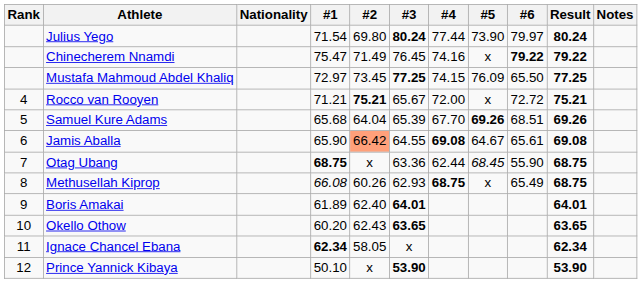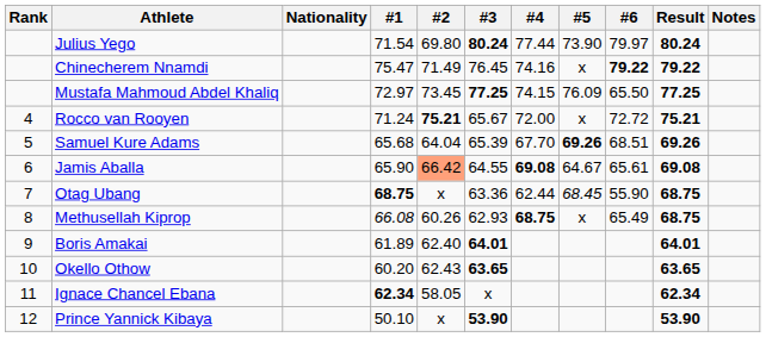 <table class="wikitable sortable" style="text-align:center">
 <tr>
 <th>Rank</th>
 <th>Athlete</th>
 <th>Nationality</th>
 <th>#1</th>
 <th>#2</th>
 <th>#3</th>
 <th>#4</th>
 <th>#5</th>
 <th>#6</th>
 <th>Result</th>
 <th>Notes</th>
 </tr>
 <tr>
 <td></td>
 <td align="left"><a href='#'>Julius Yego</a></td>
 <td align=left></td>
 <td>71.54</td>
 <td>69.80</td>
 <td><strong>80.24</strong></td>
 <td>77.44</td>
 <td>73.90</td>
 <td>79.97</td>
 <td><strong>80.24</strong></td>
 <td></td>
 </tr>
 <tr>
 <td></td>
 <td align="left"><a href='#'>Chinecherem Nnamdi</a></td>
 <td align=left></td>
 <td>75.47</td>
 <td>71.49</td>
 <td>76.45</td>
 <td>74.16</td>
 <td>x</td>
 <td><strong>79.22</strong></td>
 <td><strong>79.22</strong></td>
 <td></td>
 </tr>
 <tr>
 <td></td>
 <td align="left"><a href='#'>Mustafa Mahmoud Abdel Khaliq</a></td>
 <td align=left></td>
 <td>72.97</td>
 <td>73.45</td>
 <td><strong>77.25</strong></td>
 <td>74.15</td>
 <td>76.09</td>
 <td>65.50</td>
 <td><strong>77.25</strong></td>
 <td></td>
 </tr>
 <tr>
 <td>4</td>
 <td align="left"><a href='#'>Rocco van Rooyen</a></td>
 <td align=left></td>
-<td>71.21</td>
+<td>71.24</td>
 <td><strong>75.21</strong></td>
 <td>65.67</td>
 <td>72.00</td>
 <td>x</td>
 <td>72.72</td>
 <td><strong>75.21</strong></td>
 <td></td>
 </tr>
 <tr>
 <td>5</td>
 <td align="left"><a href='#'>Samuel Kure Adams</a></td>
 <td align=left></td>
 <td>65.68</td>
 <td>64.04</td>
 <td>65.39</td>
 <td>67.70</td>
 <td><strong>69.26</strong></td>
 <td>68.51</td>
 <td><strong>69.26</strong></td>
 <td></td>
 </tr>
 <tr>
 <td>6</td>
 <td align="left"><a href='#'>Jamis Aballa</a></td>
 <td align=left></td>
 <td>65.90</td>
 <td style="background: lightsalmon;">66.42</td>
 <td>64.55</td>
 <td><strong>69.08</strong></td>
 <td>64.67</td>
 <td>65.61</td>
 <td><strong>69.08</strong></td>
 <td></td>
 </tr>
 <tr>
 <td>7</td>
 <td align="left"><a href='#'>Otag Ubang</a></td>
 <td align=left></td>
 <td><strong>68.75</strong></td>
 <td>x</td>
 <td>63.36</td>
 <td>62.44</td>
 <td><em>68.45</em></td>
 <td>55.90</td>
 <td><strong>68.75</strong></td>
 <td></td>
 </tr>
 <tr>
 <td>8</td>
 <td align="left"><a href='#'>Methusellah Kiprop</a></td>
 <td align=left></td>
 <td><em>66.08</em></td>
 <td>60.26</td>
 <td>62.93</td>
 <td><strong>68.75</strong></td>
 <td>x</td>
 <td>65.49</td>
 <td><strong>68.75</strong></td>
 <td></td>
 </tr>
 <tr>
 <td>9</td>
 <td align="left"><a href='#'>Boris Amakai</a></td>
 <td align=left></td>
 <td>61.89</td>
 <td>62.40</td>
 <td><strong>64.01</strong></td>
 <td></td>
 <td></td>
 <td></td>
 <td><strong>64.01</strong></td>
 <td></td>
 </tr>
 <tr>
 <td>10</td>
 <td align="left"><a href='#'>Okello Othow</a></td>
 <td align=left></td>
 <td>60.20</td>
 <td>62.43</td>
 <td><strong>63.65</strong></td>
 <td></td>
 <td></td>
 <td></td>
 <td><strong>63.65</strong></td>
 <td></td>
 </tr>
 <tr>
 <td>11</td>
 <td align="left"><a href='#'>Ignace Chancel Ebana</a></td>
 <td align=left></td>
 <td><strong>62.34</strong></td>
 <td>58.05</td>
 <td>x</td>
 <td></td>
 <td></td>
 <td></td>
 <td><strong>62.34</strong></td>
 <td></td>
 </tr>
 <tr>
 <td>12</td>
 <td align="left"><a href='#'>Prince Yannick Kibaya</a></td>
 <td align=left></td>
 <td>50.10</td>
 <td>x</td>
 <td><strong>53.90</strong></td>
 <td></td>
 <td></td>
 <td></td>
 <td><strong>53.90</strong></td>
 <td></td>
 </tr>
 </table>
